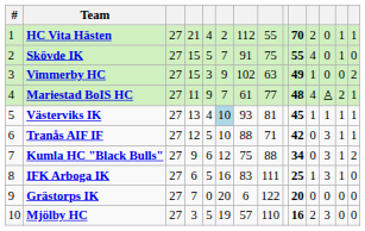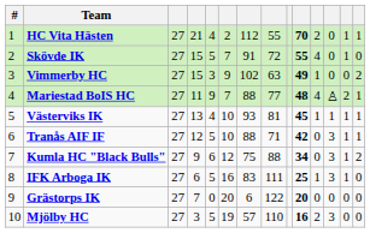 <table class="wikitable sortable">
 <tr>
 <th>#</th>
 <th>Team</th>
 <th></th>
 <th></th>
 <th></th>
 <th></th>
 <th></th>
 <th></th>
 <th></th>
 <th></th>
 <th></th>
 <th></th>
 <th></th>
 <th></th>
 </tr>
 <tr style="background: #D0F0C0;">
 <td>1</td>
 <td><strong><a href='#'>HC Vita Hästen</a></strong></td>
 <td style="text-align: center;">27</td>
 <td style="text-align: center;">21</td>
 <td style="text-align: center;">4</td>
 <td style="text-align: center;">2</td>
 <td style="text-align: center;">112</td>
 <td style="text-align: center;">55</td>
 <td style="text-align: center;"></td>
 <td style="text-align: center;"><strong>70</strong></td>
 <td style="text-align: center;">2</td>
 <td style="text-align: center;">0</td>
 <td style="text-align: center;">1</td>
 <td style="text-align: center;">1</td>
 </tr>
 <tr style="background: #D0F0C0;">
 <td>2</td>
 <td><strong><a href='#'>Skövde IK</a></strong></td>
 <td style="text-align: center;">27</td>
 <td style="text-align: center;">15</td>
 <td style="text-align: center;">5</td>
 <td style="text-align: center;">7</td>
 <td style="text-align: center;">91</td>
-<td style="text-align: center;">75</td>
+<td style="text-align: center;">72</td>
 <td style="text-align: center;"></td>
 <td style="text-align: center;"><strong>55</strong></td>
 <td style="text-align: center;">4</td>
 <td style="text-align: center;">0</td>
 <td style="text-align: center;">1</td>
 <td style="text-align: center;">0</td>
 </tr>
 <tr style="background: #D0F0C0;">
 <td>3</td>
 <td><strong><a href='#'>Vimmerby HC</a></strong></td>
 <td style="text-align: center;">27</td>
 <td style="text-align: center;">15</td>
 <td style="text-align: center;">3</td>
 <td style="text-align: center;">9</td>
 <td style="text-align: center;">102</td>
 <td style="text-align: center;">63</td>
 <td style="text-align: center;"></td>
 <td style="text-align: center;"><strong>49</strong></td>
 <td style="text-align: center;">1</td>
 <td style="text-align: center;">0</td>
 <td style="text-align: center;">0</td>
 <td style="text-align: center;">2</td>
 </tr>
 <tr style="background: #D0F0C0;">
 <td>4</td>
 <td><strong><a href='#'>Mariestad BoIS HC</a></strong></td>
 <td style="text-align: center;">27</td>
 <td style="text-align: center;">11</td>
 <td style="text-align: center;">9</td>
 <td style="text-align: center;">7</td>
-<td style="text-align: center;">61</td>
+<td style="text-align: center;">88</td>
 <td style="text-align: center;">77</td>
 <td style="text-align: center;"></td>
 <td style="text-align: center;"><strong>48</strong></td>
 <td style="text-align: center;">4</td>
 <td style="text-align: center;">♙</td>
 <td style="text-align: center;">2</td>
 <td style="text-align: center;">1</td>
 </tr>
 <tr>
 <td>5</td>
 <td><strong><a href='#'>Västerviks IK</a></strong></td>
 <td style="text-align: center;">27</td>
 <td style="text-align: center;">13</td>
 <td style="text-align: center;">4</td>
-<td style="background: lightblue; text-align: center;">10</td>
+<td style="text-align: center;">10</td>
 <td style="text-align: center;">93</td>
 <td style="text-align: center;">81</td>
 <td style="text-align: center;"></td>
 <td style="text-align: center;"><strong>45</strong></td>
 <td style="text-align: center;">1</td>
 <td style="text-align: center;">1</td>
 <td style="text-align: center;">1</td>
 <td style="text-align: center;">1</td>
 </tr>
 <tr>
 <td>6</td>
 <td><strong><a href='#'>Tranås AIF IF</a></strong></td>
 <td style="text-align: center;">27</td>
 <td style="text-align: center;">12</td>
 <td style="text-align: center;">5</td>
 <td style="text-align: center;">10</td>
 <td style="text-align: center;">88</td>
 <td style="text-align: center;">71</td>
 <td style="text-align: center;"></td>
 <td style="text-align: center;"><strong>42</strong></td>
 <td style="text-align: center;">0</td>
 <td style="text-align: center;">3</td>
 <td style="text-align: center;">1</td>
 <td style="text-align: center;">1</td>
 </tr>
 <tr>
 <td>7</td>
 <td><strong><a href='#'>Kumla HC "Black Bulls"</a></strong></td>
 <td style="text-align: center;">27</td>
 <td style="text-align: center;">9</td>
 <td style="text-align: center;">6</td>
 <td style="text-align: center;">12</td>
 <td style="text-align: center;">75</td>
 <td style="text-align: center;">88</td>
 <td style="text-align: center;"></td>
 <td style="text-align: center;"><strong>34</strong></td>
 <td style="text-align: center;">0</td>
 <td style="text-align: center;">3</td>
 <td style="text-align: center;">1</td>
 <td style="text-align: center;">2</td>
 </tr>
 <tr>
 <td>8</td>
 <td><strong><a href='#'>IFK Arboga IK</a></strong></td>
 <td style="text-align: center;">27</td>
 <td style="text-align: center;">6</td>
 <td style="text-align: center;">5</td>
 <td style="text-align: center;">16</td>
 <td style="text-align: center;">83</td>
 <td style="text-align: center;">111</td>
 <td style="text-align: center;"></td>
 <td style="text-align: center;"><strong>25</strong></td>
 <td style="text-align: center;">1</td>
 <td style="text-align: center;">3</td>
 <td style="text-align: center;">1</td>
 <td style="text-align: center;">0</td>
 </tr>
 <tr>
 <td>9</td>
 <td><strong><a href='#'>Grästorps IK</a></strong></td>
 <td style="text-align: center;">27</td>
 <td style="text-align: center;">7</td>
 <td style="text-align: center;">0</td>
 <td style="text-align: center;">20</td>
 <td style="text-align: center;">6</td>
 <td style="text-align: center;">122</td>
 <td style="text-align: center;"></td>
 <td style="text-align: center;"><strong>20</strong></td>
 <td style="text-align: center;">0</td>
 <td style="text-align: center;">0</td>
 <td style="text-align: center;">0</td>
 <td style="text-align: center;">0</td>
 </tr>
 <tr>
 <td>10</td>
 <td><strong><a href='#'>Mjölby HC</a></strong></td>
 <td style="text-align: center;">27</td>
 <td style="text-align: center;">3</td>
 <td style="text-align: center;">5</td>
 <td style="text-align: center;">19</td>
 <td style="text-align: center;">57</td>
 <td style="text-align: center;">110</td>
 <td style="text-align: center;"></td>
 <td style="text-align: center;"><strong>16</strong></td>
 <td style="text-align: center;">2</td>
 <td style="text-align: center;">3</td>
 <td style="text-align: center;">0</td>
 <td style="text-align: center;">0</td>
 </tr>
 </table>
